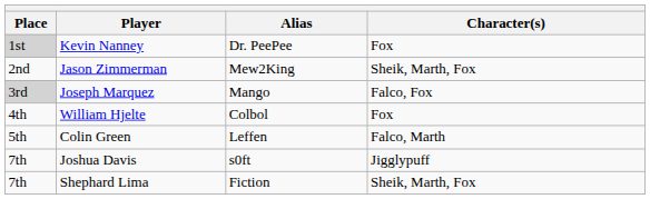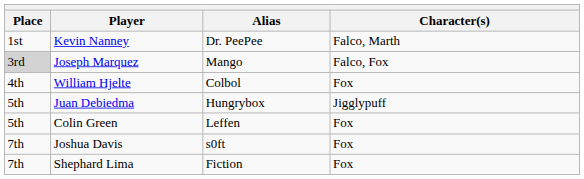 <table class="wikitable">
 <tr>
 <th colspan=4></th>
 </tr>
 <tr>
 <th style="width:50px;">Place</th>
 <th style="width:180px;">Player</th>
 <th style="width:150px;">Alias</th>
 <th style="width:300px;">Character(s)</th>
 </tr>
 <tr>
-<td style="background: lightgrey;">1st</td>
+<td>1st</td>
 <td> <a href='#'>Kevin Nanney</a></td>
 <td>Dr. PeePee</td>
-<td>Fox</td>
-</tr>
-<tr>
-<td>2nd</td>
-<td> <a href='#'>Jason Zimmerman</a></td>
-<td>Mew2King</td>
-<td>Sheik, Marth, Fox</td>
+<td>Falco, Marth</td>
 </tr>
 <tr>
 <td style="background: lightgrey;">3rd</td>
 <td> <a href='#'>Joseph Marquez</a></td>
 <td>Mango</td>
 <td>Falco, Fox</td>
 </tr>
 <tr>
 <td>4th</td>
 <td> <a href='#'>William Hjelte</a></td>
 <td>Colbol</td>
 <td>Fox</td>
 </tr>
 <tr>
 <td>5th</td>
+<td> <a href='#'>Juan Debiedma</a></td>
+<td>Hungrybox</td>
+<td>Jigglypuff</td>
+</tr>
+<tr>
+<td>5th</td>
 <td> Colin Green</td>
 <td>Leffen</td>
-<td>Falco, Marth</td>
+<td>Fox</td>
 </tr>
 <tr>
 <td>7th</td>
 <td> Joshua Davis</td>
 <td>s0ft</td>
-<td>Jigglypuff</td>
+<td>Fox</td>
 </tr>
 <tr>
 <td>7th</td>
 <td> Shephard Lima</td>
 <td>Fiction</td>
-<td>Sheik, Marth, Fox</td>
+<td>Fox</td>
 </tr>
 </table>
